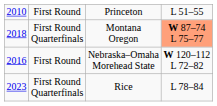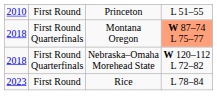 <table class="wikitable">
 <tr align="center">
 <td><a href='#'>2010</a></td>
 <td>First Round</td>
 <td>Princeton</td>
 <td>L 51–55</td>
 </tr>
 <tr align="center">
 <td><a href='#'>2018</a></td>
 <td>First Round<br>Quarterfinals</td>
 <td>Montana<br>Oregon</td>
 <td style="background: lightsalmon;"><strong>W</strong> 87–74<br>L 75–77</td>
 </tr>
 <tr align="center">
-<td><a href='#'>2016</a></td>
-<td>First Round</td>
+<td><a href='#'>2018</a></td>
+<td>First Round<br>Quarterfinals</td>
 <td>Nebraska–Omaha<br>Morehead State</td>
 <td><strong>W</strong> 120–112<br>L 72–82</td>
 </tr>
 <tr align="center">
 <td><a href='#'>2023</a></td>
-<td>First Round<br>Quarterfinals</td>
+<td>First Round</td>
 <td>Rice</td>
 <td>L 78–84</td>
 </tr>
 </table>
